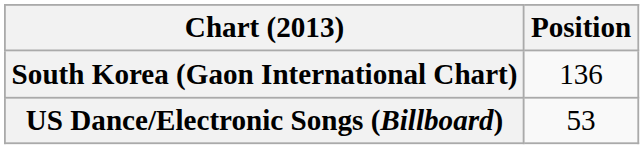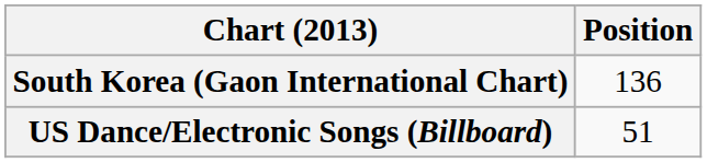 <table class="wikitable plainrowheaders sortable">
 <tr>
 <th>Chart (2013)</th>
 <th>Position</th>
 </tr>
 <tr>
 <th scope="row">South Korea (Gaon International Chart)</th>
 <td align=center>136</td>
 </tr>
 <tr>
 <th scope="row">US Dance/Electronic Songs (<em>Billboard</em>)</th>
-<td align=center>53</td>
+<td align=center>51</td>
 </tr>
 </table>
